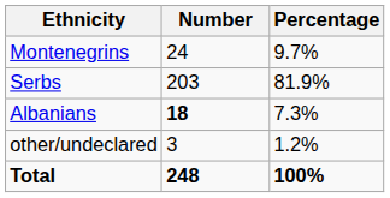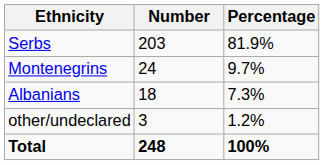 <table class="wikitable">
 <tr>
 <th width="100px">Ethnicity</th>
 <th width="80px">Number</th>
 <th width="80px">Percentage</th>
 </tr>
 <tr>
+<td><a href='#'>Serbs</a></td>
+<td>203</td>
+<td>81.9%</td>
+</tr>
+<tr>
 <td><a href='#'>Montenegrins</a></td>
 <td>24</td>
 <td>9.7%</td>
 </tr>
 <tr>
-<td><a href='#'>Serbs</a></td>
-<td>203</td>
-<td>81.9%</td>
-</tr>
-<tr>
 <td><a href='#'>Albanians</a></td>
-<td><strong>18</strong></td>
+<td>18</td>
 <td>7.3%</td>
 </tr>
 <tr>
 <td>other/undeclared</td>
 <td>3</td>
 <td>1.2%</td>
 </tr>
 <tr>
 <td><strong>Total</strong></td>
 <td><strong>248</strong></td>
 <td><strong>100%</strong></td>
 </tr>
 </table>
